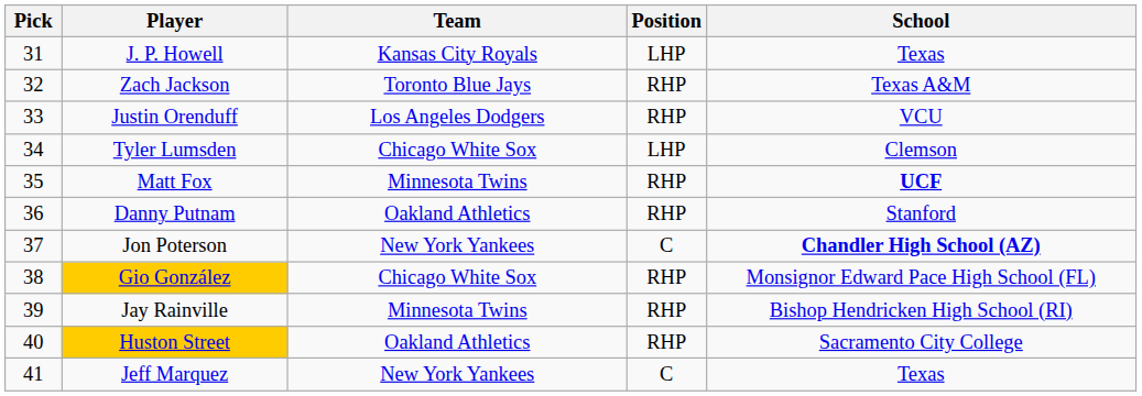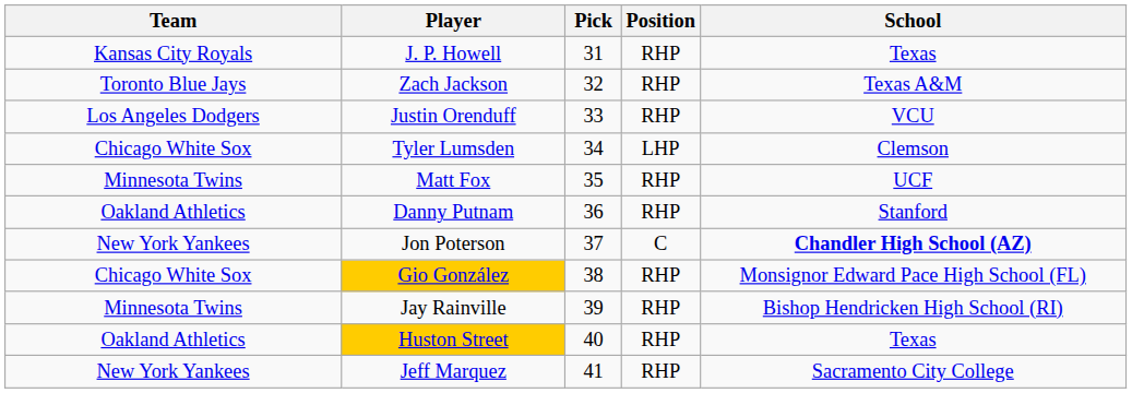 <table class="wikitable" style="text-align:center">
 <tr>
+<th style="width:30%;">Team</th>
+<th style="width:20%;">Player</th>
 <th style="width:5%;">Pick</th>
-<th style="width:20%;">Player</th>
-<th style="width:30%;">Team</th>
 <th style="width:7%;">Position</th>
 <th style="width:38%;">School</th>
 </tr>
 <tr>
+<td><a href='#'>Kansas City Royals</a></td>
+<td><a href='#'>J. P. Howell</a></td>
 <td>31</td>
-<td><a href='#'>J. P. Howell</a></td>
-<td><a href='#'>Kansas City Royals</a></td>
-<td>LHP</td>
+<td>RHP</td>
 <td><a href='#'>Texas</a></td>
 </tr>
 <tr>
+<td><a href='#'>Toronto Blue Jays</a></td>
+<td><a href='#'>Zach Jackson</a></td>
 <td>32</td>
-<td><a href='#'>Zach Jackson</a></td>
-<td><a href='#'>Toronto Blue Jays</a></td>
 <td>RHP</td>
 <td><a href='#'>Texas A&M</a></td>
 </tr>
 <tr>
+<td><a href='#'>Los Angeles Dodgers</a></td>
+<td><a href='#'>Justin Orenduff</a></td>
 <td>33</td>
-<td><a href='#'>Justin Orenduff</a></td>
-<td><a href='#'>Los Angeles Dodgers</a></td>
 <td>RHP</td>
 <td><a href='#'>VCU</a></td>
 </tr>
 <tr>
+<td><a href='#'>Chicago White Sox</a></td>
+<td><a href='#'>Tyler Lumsden</a></td>
 <td>34</td>
-<td><a href='#'>Tyler Lumsden</a></td>
-<td><a href='#'>Chicago White Sox</a></td>
 <td>LHP</td>
 <td><a href='#'>Clemson</a></td>
 </tr>
 <tr>
+<td><a href='#'>Minnesota Twins</a></td>
+<td><a href='#'>Matt Fox</a></td>
 <td>35</td>
-<td><a href='#'>Matt Fox</a></td>
-<td><a href='#'>Minnesota Twins</a></td>
 <td>RHP</td>
-<td><strong><a href='#'>UCF</a></strong></td>
+<td><a href='#'>UCF</a></td>
 </tr>
 <tr>
+<td><a href='#'>Oakland Athletics</a></td>
+<td><a href='#'>Danny Putnam</a></td>
 <td>36</td>
-<td><a href='#'>Danny Putnam</a></td>
-<td><a href='#'>Oakland Athletics</a></td>
 <td>RHP</td>
 <td><a href='#'>Stanford</a></td>
 </tr>
 <tr>
+<td><a href='#'>New York Yankees</a></td>
+<td>Jon Poterson</td>
 <td>37</td>
-<td>Jon Poterson</td>
-<td><a href='#'>New York Yankees</a></td>
 <td>C</td>
 <td><strong><a href='#'>Chandler High School (AZ)</a></strong></td>
 </tr>
 <tr>
+<td><a href='#'>Chicago White Sox</a></td>
+<td style="background:#fc0;"><a href='#'>Gio González</a></td>
 <td>38</td>
-<td style="background:#fc0;"><a href='#'>Gio González</a></td>
-<td><a href='#'>Chicago White Sox</a></td>
 <td>RHP</td>
 <td><a href='#'>Monsignor Edward Pace High School (FL)</a></td>
 </tr>
 <tr>
+<td><a href='#'>Minnesota Twins</a></td>
+<td>Jay Rainville</td>
 <td>39</td>
-<td>Jay Rainville</td>
-<td><a href='#'>Minnesota Twins</a></td>
 <td>RHP</td>
 <td><a href='#'>Bishop Hendricken High School (RI)</a></td>
 </tr>
 <tr>
+<td><a href='#'>Oakland Athletics</a></td>
+<td style="background:#fc0;"><a href='#'>Huston Street</a></td>
 <td>40</td>
-<td style="background:#fc0;"><a href='#'>Huston Street</a></td>
-<td><a href='#'>Oakland Athletics</a></td>
+<td>RHP</td>
+<td><a href='#'>Texas</a></td>
+</tr>
+<tr>
+<td><a href='#'>New York Yankees</a></td>
+<td><a href='#'>Jeff Marquez</a></td>
+<td>41</td>
 <td>RHP</td>
 <td><a href='#'>Sacramento City College</a></td>
 </tr>
-<tr>
-<td>41</td>
-<td><a href='#'>Jeff Marquez</a></td>
-<td><a href='#'>New York Yankees</a></td>
-<td>C</td>
-<td><a href='#'>Texas</a></td>
-</tr>
 </table>
